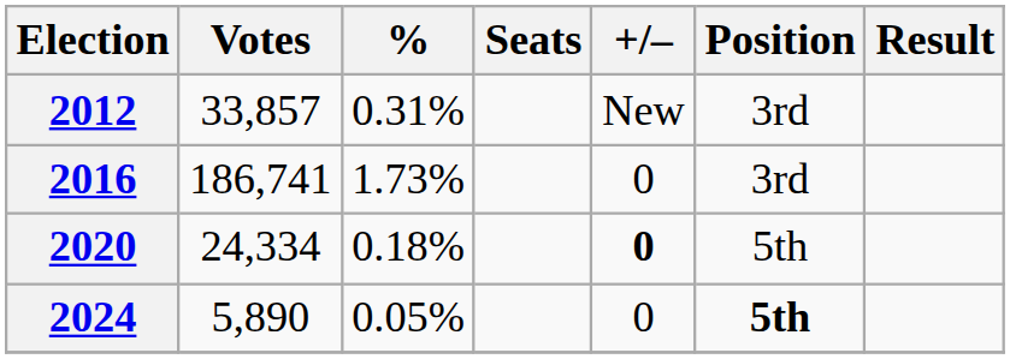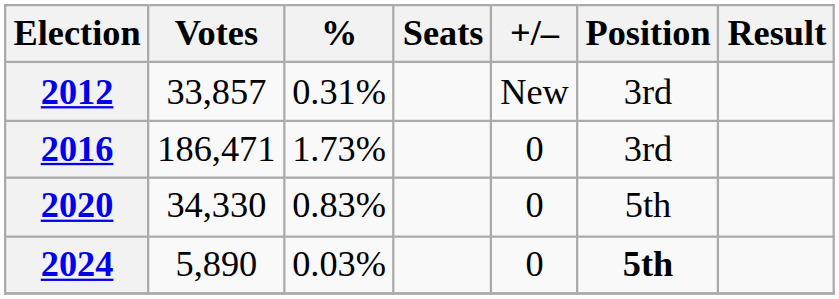 <table class=wikitable style=text-align:center>
 <tr>
 <th>Election</th>
 <th>Votes</th>
 <th>%</th>
 <th>Seats</th>
 <th>+/–</th>
 <th>Position</th>
 <th>Result</th>
 </tr>
 <tr>
 <th align=center><a href='#'>2012</a></th>
 <td align=center>33,857</td>
 <td align=center>0.31%</td>
 <td></td>
 <td align=center>New</td>
 <td align=center>3rd</td>
 <td></td>
 </tr>
 <tr>
 <th align=center><a href='#'>2016</a></th>
-<td align=center>186,741</td>
+<td align=center>186,471</td>
 <td align=center>1.73%</td>
 <td></td>
 <td align=center> 0</td>
 <td align=center> 3rd</td>
 <td></td>
 </tr>
 <tr>
 <th align=center><a href='#'>2020</a></th>
-<td align=center>24,334</td>
-<td align=center>0.18%</td>
+<td align=center>34,330</td>
+<td align=center>0.83%</td>
 <td></td>
-<td align=center><strong> 0</strong></td>
+<td align=center> 0</td>
 <td align=center> 5th</td>
 <td></td>
 </tr>
 <tr>
 <th align=center><a href='#'>2024</a></th>
 <td align=center>5,890</td>
-<td align=center>0.05%</td>
+<td align=center>0.03%</td>
 <td></td>
 <td align=center> 0</td>
 <td align=center><strong> 5th</strong></td>
 <td></td>
 </tr>
 <tr>
 </tr>
 </table>
